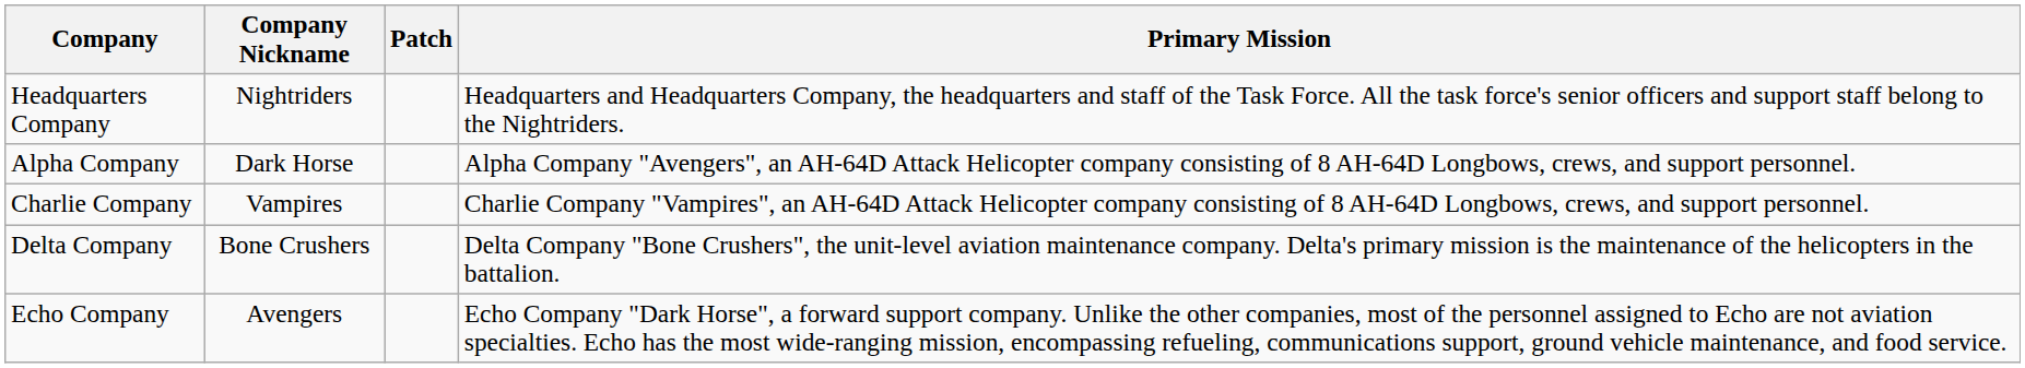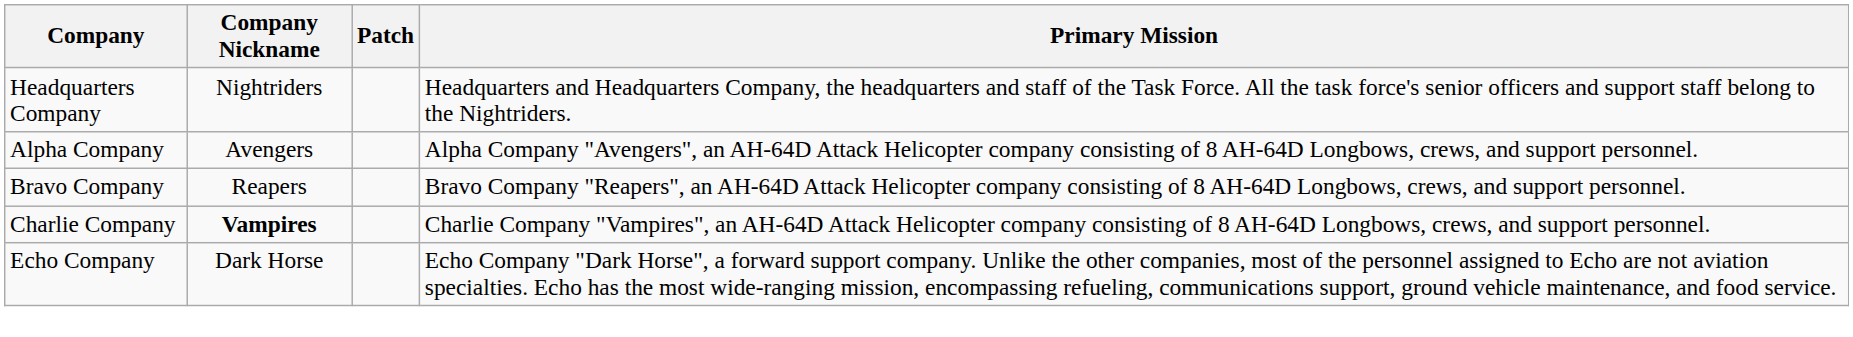 <table class="wikitable sortable" style="width:100%">
 <tr>
 <th width="*">Company</th>
 <th width="*">Company Nickname</th>
 <th width="*">Patch</th>
 <th width="*">Primary Mission</th>
 </tr>
 <tr valign="top">
 <td>Headquarters Company</td>
 <td align="center">Nightriders</td>
 <td align="center"></td>
 <td>Headquarters and Headquarters Company, the headquarters and staff of the Task Force.  All the task force's senior officers and support staff belong to the Nightriders.</td>
 </tr>
 <tr valign="top">
 <td>Alpha Company</td>
-<td align="center">Dark Horse</td>
+<td align="center">Avengers</td>
 <td align="center"></td>
 <td>Alpha Company "Avengers", an AH-64D Attack Helicopter company consisting of 8 AH-64D Longbows, crews, and support personnel.</td>
 </tr>
 <tr valign="top">
+<td>Bravo Company</td>
+<td align="center">Reapers</td>
+<td align="center"></td>
+<td>Bravo Company "Reapers", an AH-64D Attack Helicopter company consisting of 8 AH-64D Longbows, crews, and support personnel.</td>
+</tr>
+<tr valign="top">
 <td>Charlie Company</td>
-<td align="center">Vampires</td>
+<td align="center"><strong>Vampires</strong></td>
 <td align="center"></td>
 <td>Charlie Company "Vampires", an AH-64D Attack Helicopter company consisting of 8 AH-64D Longbows, crews, and support personnel.</td>
 </tr>
 <tr valign="top">
-<td>Delta Company</td>
-<td align="center">Bone Crushers</td>
-<td align="center"></td>
-<td>Delta Company "Bone Crushers", the unit-level aviation maintenance company.  Delta's primary mission is the maintenance of the helicopters in the battalion.</td>
-</tr>
-<tr valign="top">
 <td>Echo Company</td>
-<td align="center">Avengers</td>
+<td align="center">Dark Horse</td>
 <td align="center"></td>
 <td>Echo Company "Dark Horse", a forward support company. Unlike the other companies, most of the personnel assigned to Echo are not aviation specialties.  Echo has the most wide-ranging mission, encompassing refueling, communications support, ground vehicle maintenance, and food service.</td>
 </tr>
 </table>
